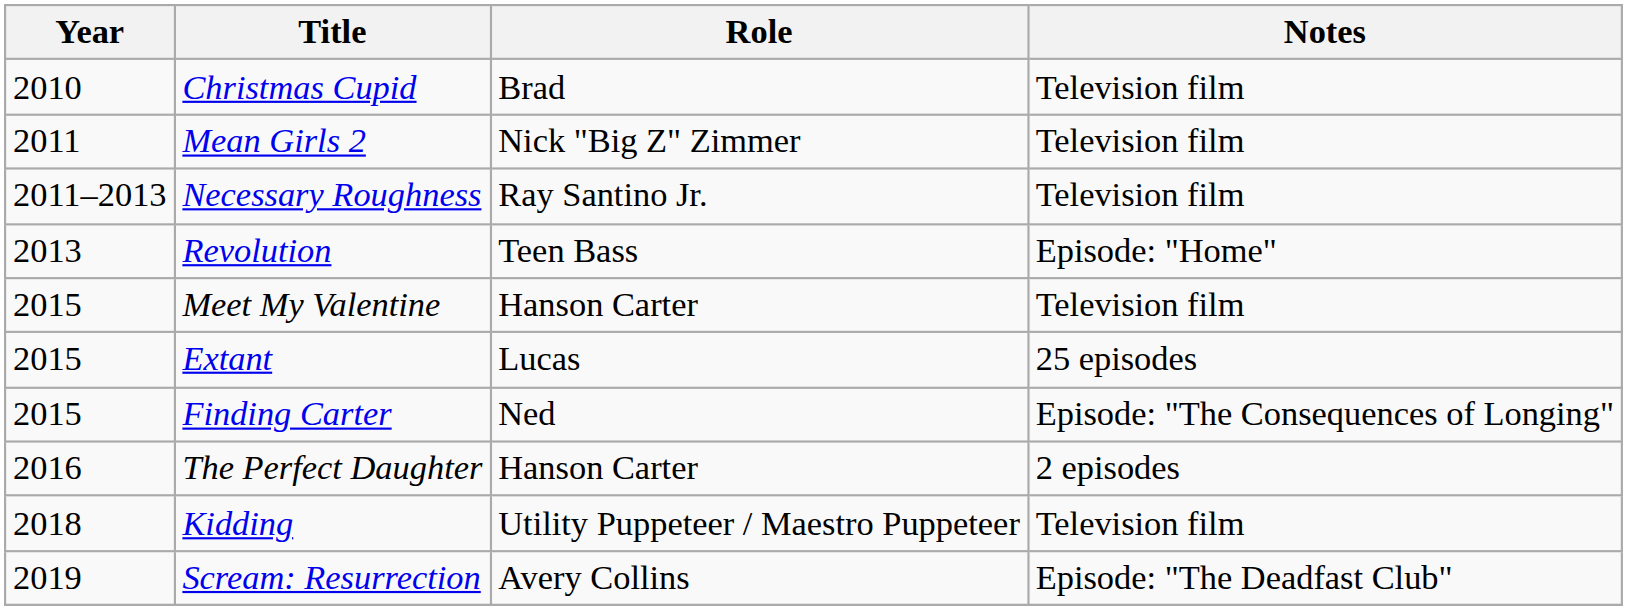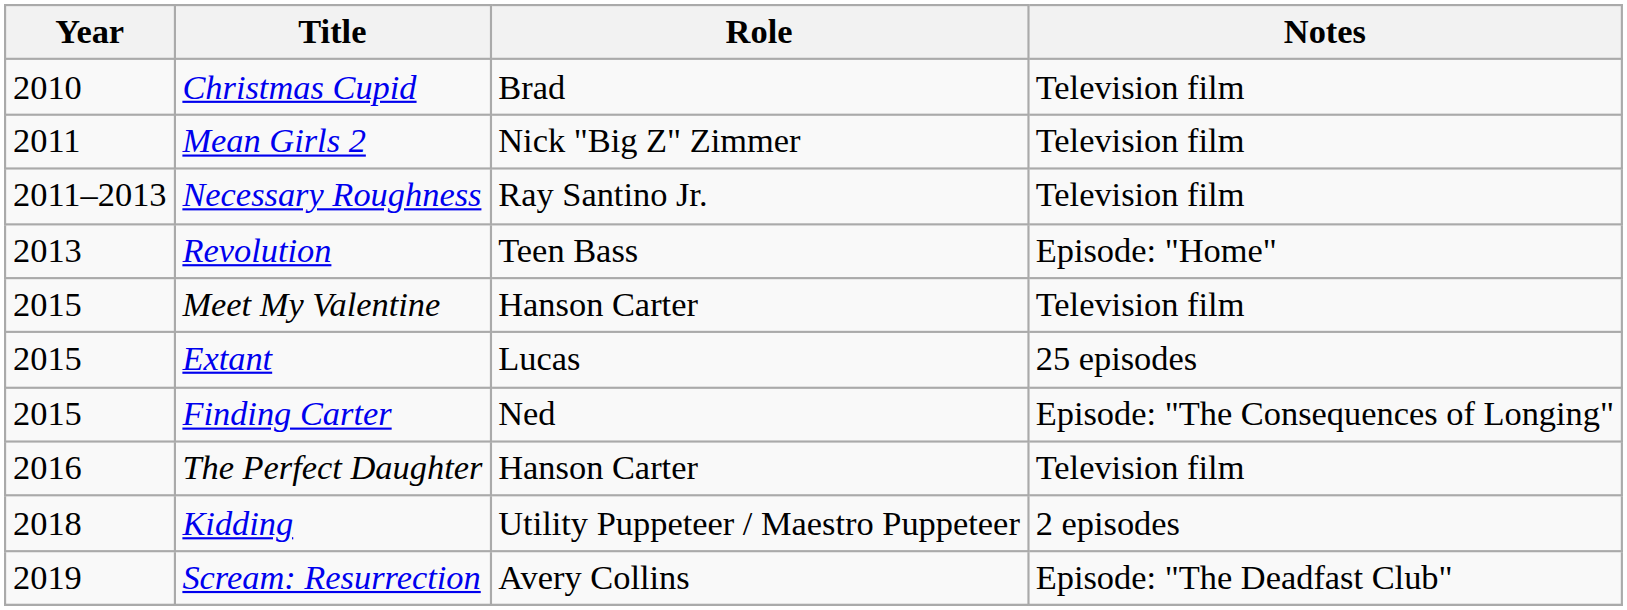 <table class="wikitable sortable">
 <tr>
 <th>Year</th>
 <th>Title</th>
 <th>Role</th>
 <th class="unsortable">Notes</th>
 </tr>
 <tr>
 <td>2010</td>
 <td><em><a href='#'>Christmas Cupid</a></em></td>
 <td>Brad</td>
 <td>Television film</td>
 </tr>
 <tr>
 <td>2011</td>
 <td><em><a href='#'>Mean Girls 2</a></em></td>
 <td>Nick "Big Z" Zimmer</td>
 <td>Television film</td>
 </tr>
 <tr>
 <td>2011–2013</td>
 <td><em><a href='#'>Necessary Roughness</a></em></td>
 <td>Ray Santino Jr.</td>
 <td>Television film</td>
 </tr>
 <tr>
 <td>2013</td>
 <td><em><a href='#'>Revolution</a></em></td>
 <td>Teen Bass</td>
 <td>Episode: "Home"</td>
 </tr>
 <tr>
 <td>2015</td>
 <td><em>Meet My Valentine</em></td>
 <td>Hanson Carter</td>
 <td>Television film</td>
 </tr>
 <tr>
 <td>2015</td>
 <td><em><a href='#'>Extant</a></em></td>
 <td>Lucas</td>
 <td>25 episodes</td>
 </tr>
 <tr>
 <td>2015</td>
 <td><em><a href='#'>Finding Carter</a></em></td>
 <td>Ned</td>
 <td>Episode: "The Consequences of Longing"</td>
 </tr>
 <tr>
 <td>2016</td>
 <td><em>The Perfect Daughter</em></td>
 <td>Hanson Carter</td>
-<td>2 episodes</td>
+<td>Television film</td>
 </tr>
 <tr>
 <td>2018</td>
 <td><em><a href='#'>Kidding</a></em></td>
 <td>Utility Puppeteer / Maestro Puppeteer</td>
-<td>Television film</td>
+<td>2 episodes</td>
 </tr>
 <tr>
 <td>2019</td>
 <td><em><a href='#'>Scream: Resurrection</a></em></td>
 <td>Avery Collins</td>
 <td>Episode: "The Deadfast Club"</td>
 </tr>
 <tr>
 </tr>
 </table>
